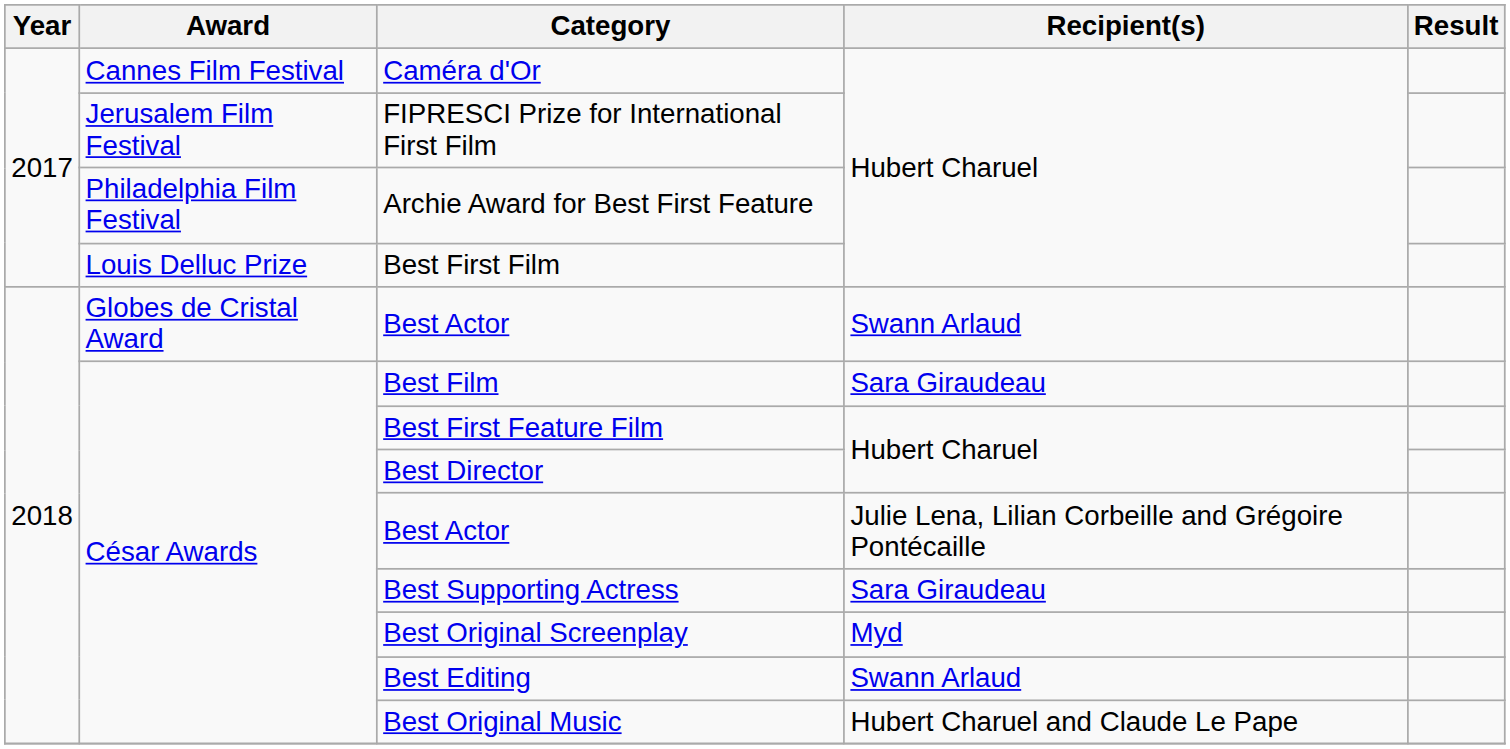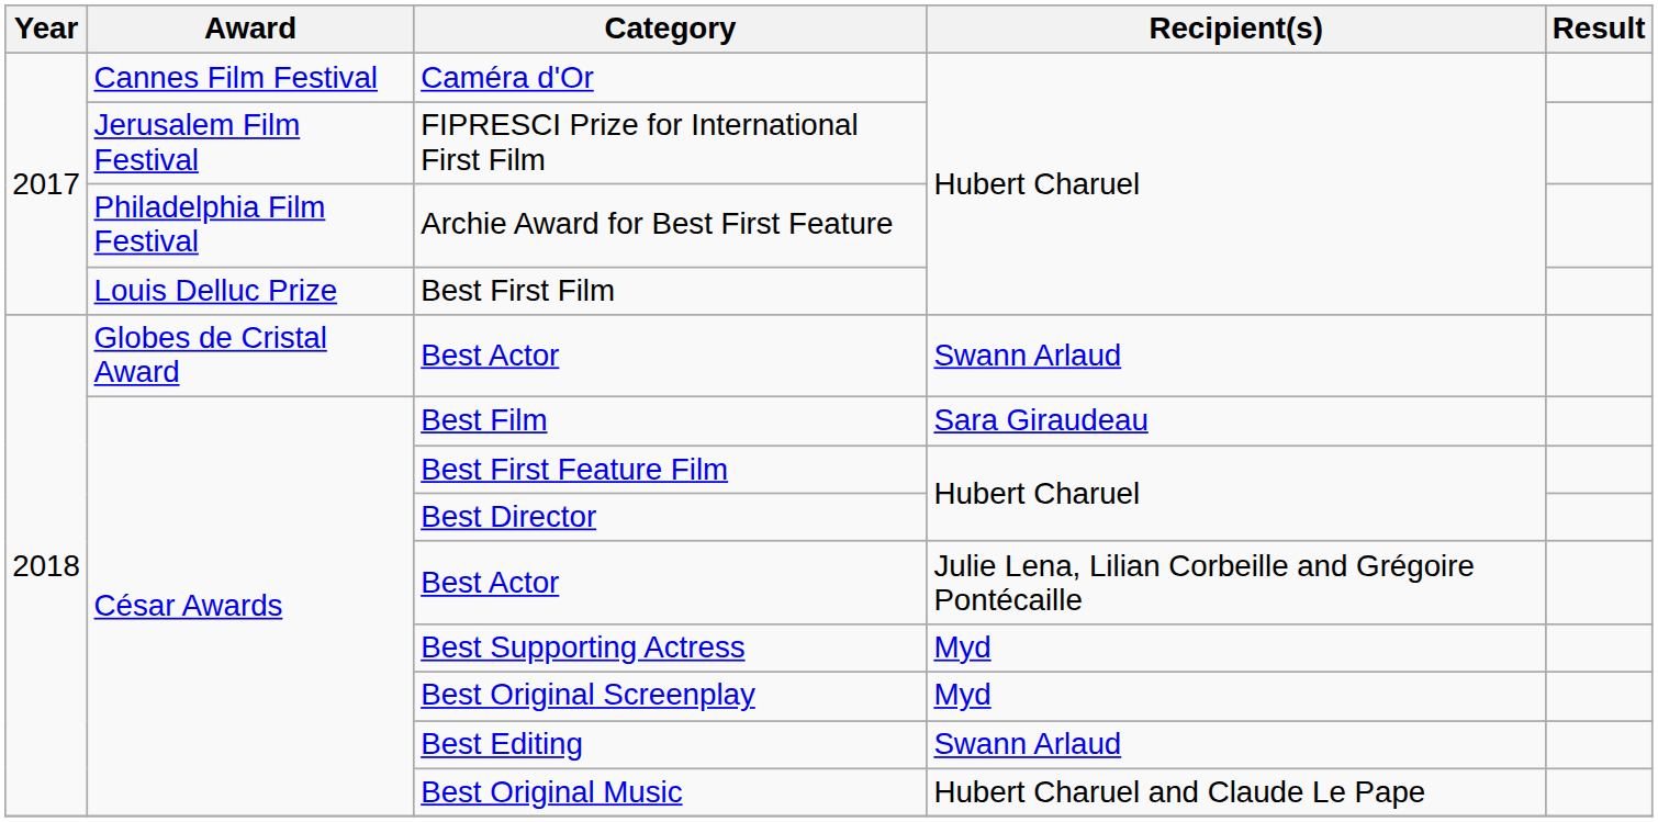 <table class="wikitable sortable">
 <tr>
 <th scope="col">Year</th>
 <th scope="col">Award</th>
 <th scope="col">Category</th>
 <th scope="col">Recipient(s)</th>
 <th scope="col">Result</th>
 </tr>
 <tr>
 <td rowspan=4>2017</td>
 <td><a href='#'>Cannes Film Festival</a></td>
 <td><a href='#'>Caméra d'Or</a></td>
 <td rowspan=4>Hubert Charuel</td>
 <td></td>
 </tr>
 <tr>
 <td><a href='#'>Jerusalem Film Festival</a></td>
 <td>FIPRESCI Prize for International First Film</td>
 <td></td>
 </tr>
 <tr>
 <td><a href='#'>Philadelphia Film Festival</a></td>
 <td>Archie Award for Best First Feature</td>
 <td></td>
 </tr>
 <tr>
 <td><a href='#'>Louis Delluc Prize</a></td>
 <td>Best First Film</td>
 <td></td>
 </tr>
 <tr>
 <td rowspan=9>2018</td>
 <td><a href='#'>Globes de Cristal Award</a></td>
 <td><a href='#'>Best Actor</a></td>
 <td><a href='#'>Swann Arlaud</a></td>
 <td></td>
 </tr>
 <tr>
 <td rowspan=8><a href='#'>César Awards</a></td>
 <td><a href='#'>Best Film</a></td>
 <td><a href='#'>Sara Giraudeau</a></td>
 <td></td>
 </tr>
 <tr>
 <td><a href='#'>Best First Feature Film</a></td>
 <td rowspan=2>Hubert Charuel</td>
 <td></td>
 </tr>
 <tr>
 <td><a href='#'>Best Director</a></td>
 <td></td>
 </tr>
 <tr>
 <td><a href='#'>Best Actor</a></td>
 <td>Julie Lena, Lilian Corbeille and Grégoire Pontécaille</td>
 <td></td>
 </tr>
 <tr>
 <td><a href='#'>Best Supporting Actress</a></td>
-<td><a href='#'>Sara Giraudeau</a></td>
+<td><a href='#'>Myd</a></td>
 <td></td>
 </tr>
 <tr>
 <td><a href='#'>Best Original Screenplay</a></td>
 <td><a href='#'>Myd</a></td>
 <td></td>
 </tr>
 <tr>
 <td><a href='#'>Best Editing</a></td>
 <td><a href='#'>Swann Arlaud</a></td>
 <td></td>
 </tr>
 <tr>
 <td><a href='#'>Best Original Music</a></td>
 <td>Hubert Charuel and Claude Le Pape</td>
 <td></td>
 </tr>
 <tr>
 </tr>
 </table>
